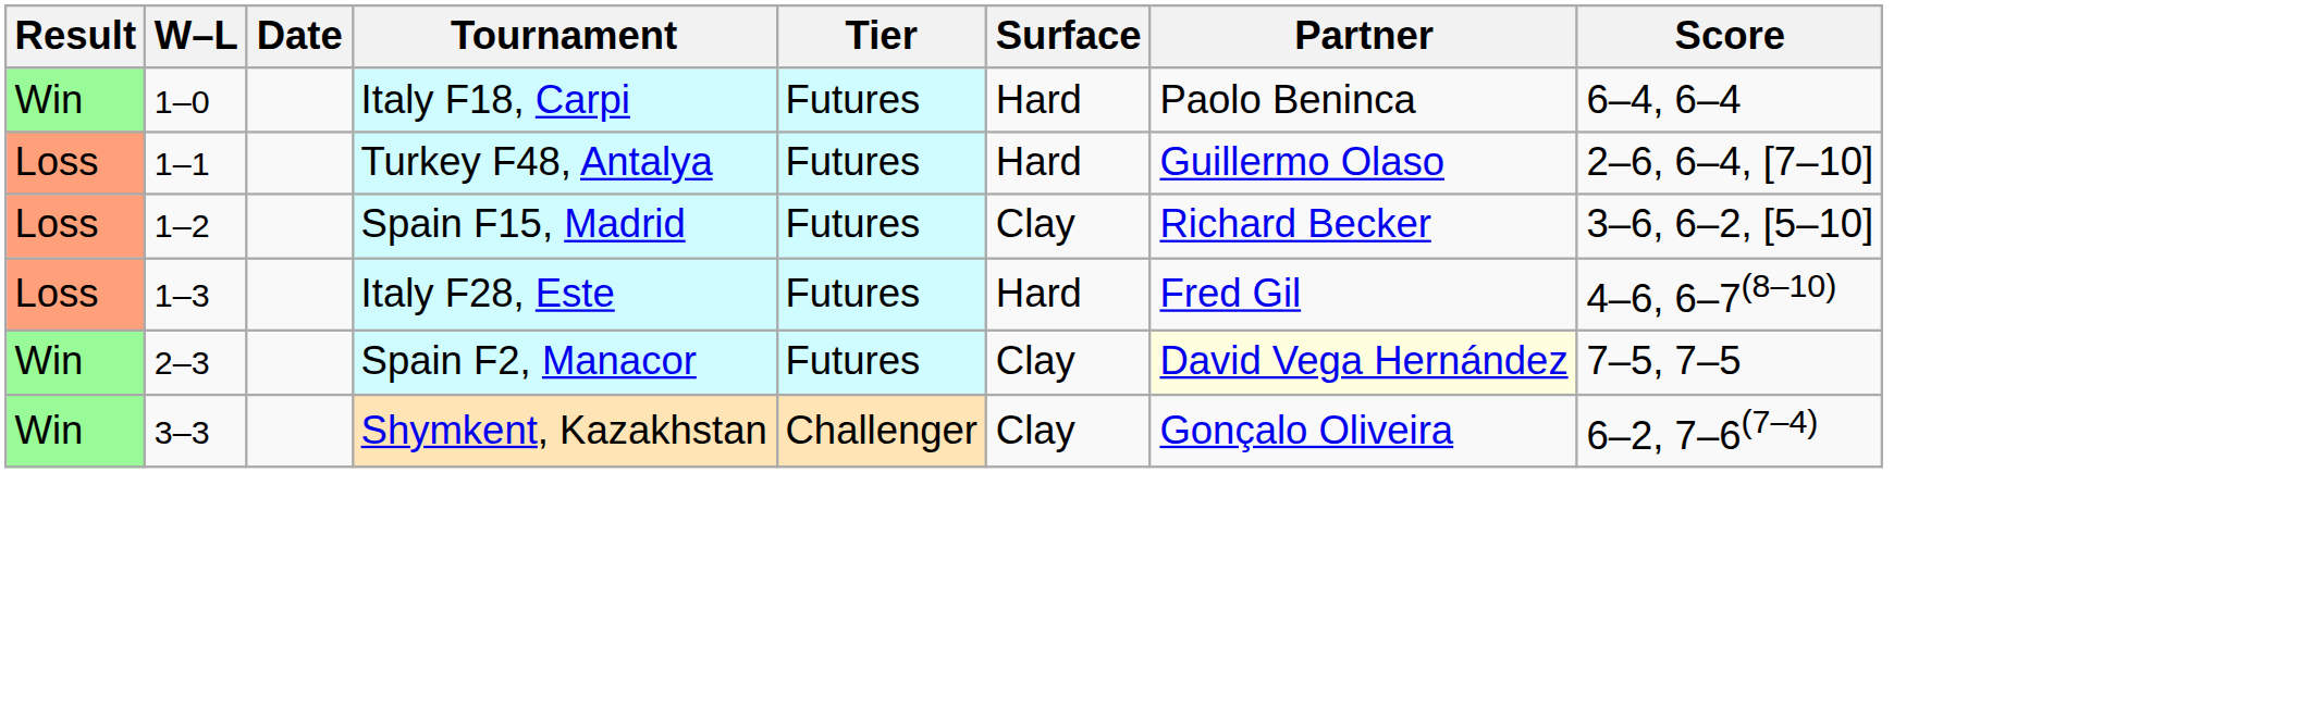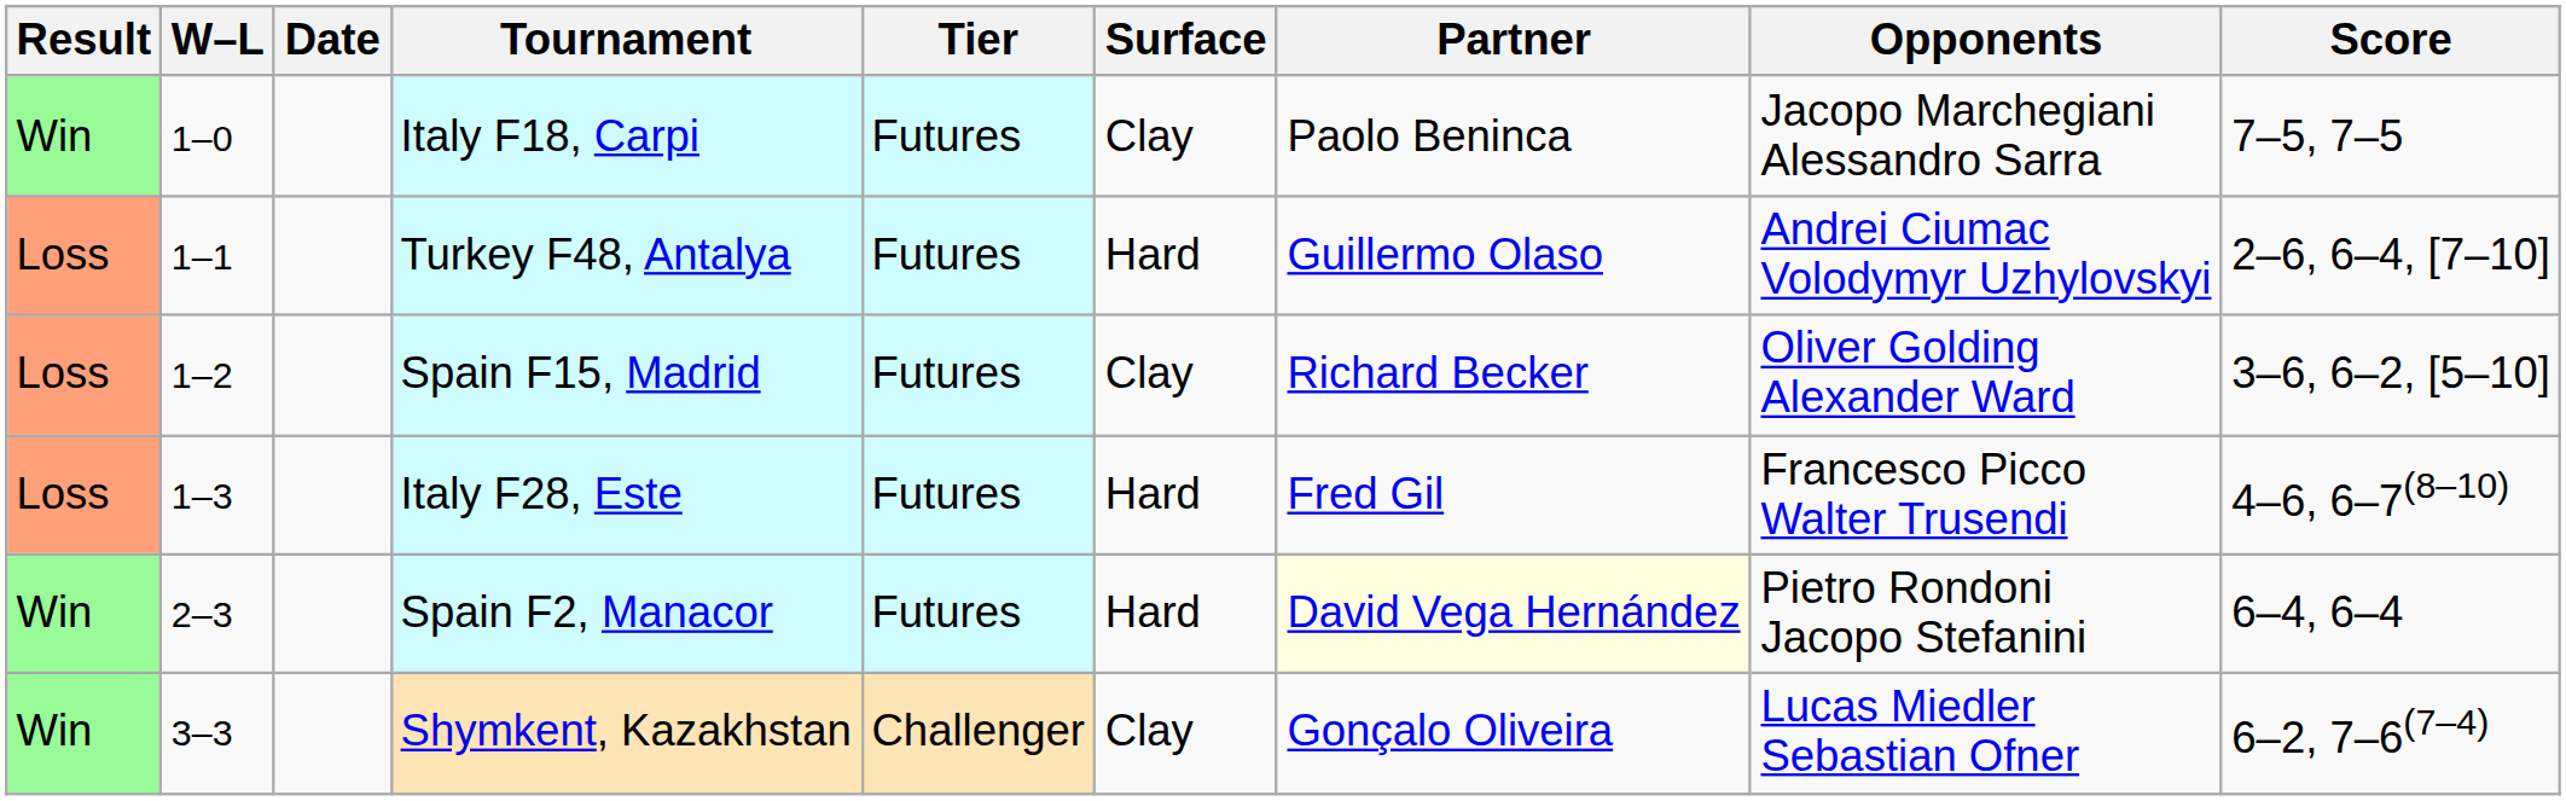 <table class="sortable wikitable">
 <tr>
 <th>Result</th>
 <th class="unsortable">W–L</th>
 <th>Date</th>
 <th>Tournament</th>
 <th>Tier</th>
 <th>Surface</th>
 <th>Partner</th>
+<th>Opponents</th>
 <th class="unsortable">Score</th>
 </tr>
 <tr>
 <td bgcolor=98fb98>Win</td>
 <td><small>1–0</small></td>
 <td></td>
 <td style="background:#cffcff;">Italy F18, <a href='#'>Carpi</a></td>
 <td style="background:#cffcff;">Futures</td>
-<td>Hard</td>
+<td>Clay</td>
 <td> Paolo Beninca</td>
-<td>6–4, 6–4</td>
+<td> Jacopo Marchegiani<br> Alessandro Sarra</td>
+<td>7–5, 7–5</td>
 </tr>
 <tr>
 <td bgcolor=FFA07A>Loss</td>
 <td><small>1–1</small></td>
 <td></td>
 <td style="background:#cffcff;">Turkey F48, <a href='#'>Antalya</a></td>
 <td style="background:#cffcff;">Futures</td>
 <td>Hard</td>
 <td> <a href='#'>Guillermo Olaso</a></td>
+<td> <a href='#'>Andrei Ciumac</a><br> <a href='#'>Volodymyr Uzhylovskyi</a></td>
 <td>2–6, 6–4, [7–10]</td>
 </tr>
 <tr>
 <td bgcolor=FFA07A>Loss</td>
 <td><small>1–2</small></td>
 <td></td>
 <td style="background:#cffcff;">Spain F15, <a href='#'>Madrid</a></td>
 <td style="background:#cffcff;">Futures</td>
 <td>Clay</td>
 <td> <a href='#'>Richard Becker</a></td>
+<td> <a href='#'>Oliver Golding</a><br> <a href='#'>Alexander Ward</a></td>
 <td>3–6, 6–2, [5–10]</td>
 </tr>
 <tr>
 <td bgcolor=FFA07A>Loss</td>
 <td><small>1–3</small></td>
 <td></td>
 <td style="background:#cffcff;">Italy F28, <a href='#'>Este</a></td>
 <td style="background:#cffcff;">Futures</td>
 <td>Hard</td>
 <td> <a href='#'>Fred Gil</a></td>
+<td> Francesco Picco<br> <a href='#'>Walter Trusendi</a></td>
 <td>4–6, 6–7<sup>(8–10)</sup></td>
 </tr>
 <tr>
 <td bgcolor=98fb98>Win</td>
 <td><small>2–3</small></td>
 <td></td>
 <td style="background:#cffcff;">Spain F2, <a href='#'>Manacor</a></td>
 <td style="background:#cffcff;">Futures</td>
-<td>Clay</td>
+<td>Hard</td>
 <td style="background: lightyellow;"> <a href='#'>David Vega Hernández</a></td>
-<td>7–5, 7–5</td>
+<td> Pietro Rondoni<br> Jacopo Stefanini</td>
+<td>6–4, 6–4</td>
 </tr>
 <tr>
 <td bgcolor=98fb98>Win</td>
 <td><small>3–3</small></td>
 <td><a href='#'></a></td>
 <td style="background:moccasin;"><a href='#'>Shymkent</a>, Kazakhstan</td>
 <td style="background:moccasin;">Challenger</td>
 <td>Clay</td>
 <td> <a href='#'>Gonçalo Oliveira</a></td>
+<td> <a href='#'>Lucas Miedler</a><br> <a href='#'>Sebastian Ofner</a></td>
 <td>6–2, 7–6<sup>(7–4)</sup></td>
 </tr>
 </table>
